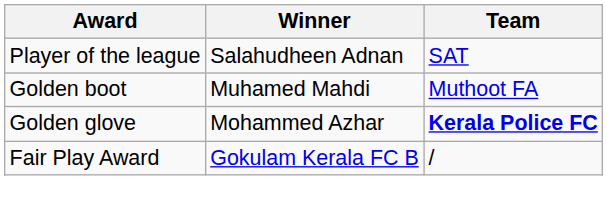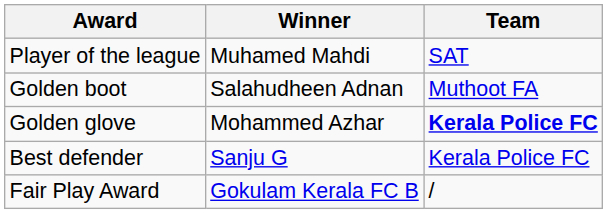 <table class="wikitable">
 <tr>
 <th>Award</th>
 <th>Winner</th>
 <th>Team</th>
 </tr>
 <tr>
 <td>Player of the league</td>
-<td> Salahudheen Adnan</td>
+<td> Muhamed Mahdi</td>
 <td><a href='#'>SAT</a></td>
 </tr>
 <tr>
 <td>Golden boot</td>
-<td> Muhamed Mahdi</td>
+<td> Salahudheen Adnan</td>
 <td><a href='#'>Muthoot FA</a></td>
 </tr>
 <tr>
 <td>Golden glove</td>
 <td> Mohammed Azhar</td>
 <td><strong><a href='#'>Kerala Police FC</a></strong></td>
 </tr>
 <tr>
+<td>Best defender</td>
+<td> <a href='#'>Sanju G</a></td>
+<td><a href='#'>Kerala Police FC</a></td>
+</tr>
+<tr>
 <td>Fair Play Award</td>
 <td><a href='#'>Gokulam Kerala FC B</a></td>
 <td>/</td>
 </tr>
 </table>
